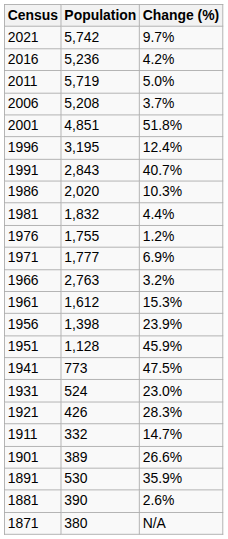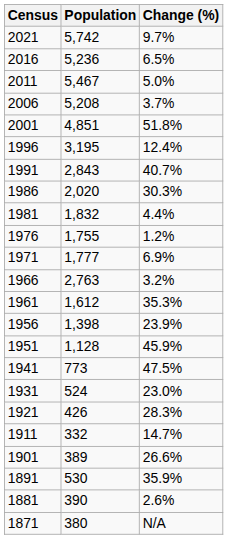 <table class="wikitable">
 <tr>
 <th>Census</th>
 <th>Population</th>
 <th>Change (%)</th>
 </tr>
 <tr>
 <td>2021</td>
 <td>5,742</td>
 <td> 9.7%</td>
 </tr>
 <tr>
 <td>2016</td>
 <td>5,236</td>
-<td> 4.2%</td>
+<td> 6.5%</td>
 </tr>
 <tr>
 <td>2011</td>
-<td>5,719</td>
+<td>5,467</td>
 <td> 5.0%</td>
 </tr>
 <tr>
 <td>2006</td>
 <td>5,208</td>
 <td> 3.7%</td>
 </tr>
 <tr>
 <td>2001</td>
 <td>4,851</td>
 <td> 51.8%</td>
 </tr>
 <tr>
 <td>1996</td>
 <td>3,195</td>
 <td> 12.4%</td>
 </tr>
 <tr>
 <td>1991</td>
 <td>2,843</td>
 <td> 40.7%</td>
 </tr>
 <tr>
 <td>1986</td>
 <td>2,020</td>
-<td> 10.3%</td>
+<td> 30.3%</td>
 </tr>
 <tr>
 <td>1981</td>
 <td>1,832</td>
 <td> 4.4%</td>
 </tr>
 <tr>
 <td>1976</td>
 <td>1,755</td>
 <td> 1.2%</td>
 </tr>
 <tr>
 <td>1971</td>
 <td>1,777</td>
 <td> 6.9%</td>
 </tr>
 <tr>
 <td>1966</td>
 <td>2,763</td>
 <td> 3.2%</td>
 </tr>
 <tr>
 <td>1961</td>
 <td>1,612</td>
-<td> 15.3%</td>
+<td> 35.3%</td>
 </tr>
 <tr>
 <td>1956</td>
 <td>1,398</td>
 <td> 23.9%</td>
 </tr>
 <tr>
 <td>1951</td>
 <td>1,128</td>
 <td> 45.9%</td>
 </tr>
 <tr>
 <td>1941</td>
 <td>773</td>
 <td> 47.5%</td>
 </tr>
 <tr>
 <td>1931</td>
 <td>524</td>
 <td> 23.0%</td>
 </tr>
 <tr>
 <td>1921</td>
 <td>426</td>
 <td> 28.3%</td>
 </tr>
 <tr>
 <td>1911</td>
 <td>332</td>
 <td> 14.7%</td>
 </tr>
 <tr>
 <td>1901</td>
 <td>389</td>
 <td> 26.6%</td>
 </tr>
 <tr>
 <td>1891</td>
 <td>530</td>
 <td> 35.9%</td>
 </tr>
 <tr>
 <td>1881</td>
 <td>390</td>
 <td> 2.6%</td>
 </tr>
 <tr>
 <td>1871</td>
 <td>380</td>
 <td>N/A</td>
 </tr>
 </table>
